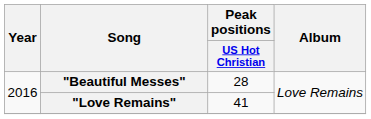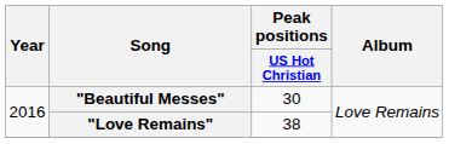 <table class="wikitable plainrowheaders" style="text-align:center;">
 <tr>
 <th rowspan="2">Year</th>
 <th rowspan="2" style="width:12em;">Song</th>
 <th>Peak positions</th>
 <th rowspan="2">Album</th>
 </tr>
 <tr style="font-size:smaller;">
 <th width="60"><a href='#'>US Hot Christian</a><br></th>
 </tr>
 <tr>
 <td rowspan="2">2016</td>
 <th scope="row">"Beautiful Messes"</th>
-<td>28</td>
+<td>30</td>
 <td rowspan="2" align="left"><em>Love Remains</em></td>
 </tr>
 <tr>
 <th scope="row">"Love Remains"</th>
-<td>41</td>
+<td>38</td>
 </tr>
 <tr>
 </tr>
 </table>
